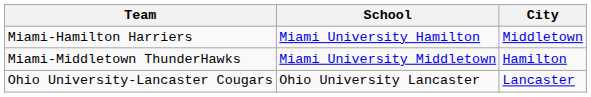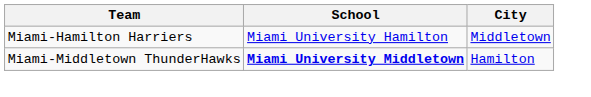 <table class="sortable wikitable">
 <tr>
 <th>Team</th>
 <th>School</th>
 <th>City</th>
 </tr>
 <tr>
 <td>Miami-Hamilton Harriers</td>
 <td><a href='#'>Miami University Hamilton</a></td>
 <td><a href='#'>Middletown</a></td>
 </tr>
 <tr>
 <td>Miami-Middletown ThunderHawks</td>
-<td><a href='#'>Miami University Middletown</a></td>
+<td><strong><a href='#'>Miami University Middletown</a></strong></td>
 <td><a href='#'>Hamilton</a></td>
 </tr>
-<tr>
-<td>Ohio University-Lancaster Cougars</td>
-<td>Ohio University Lancaster</td>
-<td><a href='#'>Lancaster</a></td>
-</tr>
 </table>
